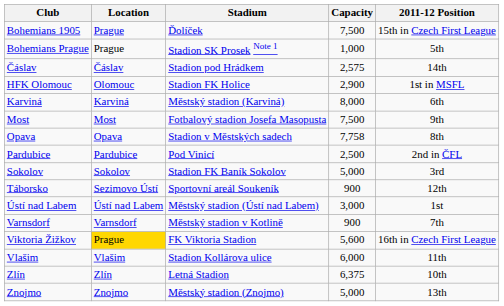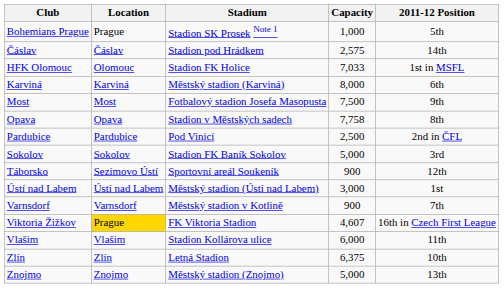 <table class="wikitable sortable">
 <tr>
 <th>Club</th>
 <th>Location</th>
 <th>Stadium</th>
 <th>Capacity</th>
 <th>2011-12 Position</th>
-</tr>
-<tr>
-<td><a href='#'>Bohemians 1905</a></td>
-<td><a href='#'>Prague</a></td>
-<td><a href='#'>Ďolíček</a></td>
-<td align="center">7,500</td>
-<td align="center">15th in <a href='#'>Czech First League</a></td>
 </tr>
 <tr>
 <td><a href='#'>Bohemians Prague</a></td>
 <td>Prague</td>
 <td><a href='#'>Stadion SK Prosek</a> <a href='#'><sup>Note 1</sup></a></td>
 <td align="center">1,000</td>
 <td align="center">5th</td>
 </tr>
 <tr>
 <td><a href='#'>Čáslav</a></td>
 <td><a href='#'>Čáslav</a></td>
 <td><a href='#'>Stadion pod Hrádkem</a></td>
 <td align="center">2,575</td>
 <td align="center">14th</td>
 </tr>
 <tr>
 <td><a href='#'>HFK Olomouc</a></td>
 <td><a href='#'>Olomouc</a></td>
 <td><a href='#'>Stadion FK Holice</a></td>
-<td align="center">2,900</td>
+<td align="center">7,033</td>
 <td align="center">1st in <a href='#'>MSFL</a></td>
 </tr>
 <tr>
 <td><a href='#'>Karviná</a></td>
 <td><a href='#'>Karviná</a></td>
 <td><a href='#'>Městský stadion (Karviná)</a></td>
 <td align="center">8,000</td>
 <td align="center">6th</td>
 </tr>
 <tr>
 <td><a href='#'>Most</a></td>
 <td><a href='#'>Most</a></td>
 <td><a href='#'>Fotbalový stadion Josefa Masopusta</a></td>
 <td align="center">7,500</td>
 <td align="center">9th</td>
 </tr>
 <tr>
 <td><a href='#'>Opava</a></td>
 <td><a href='#'>Opava</a></td>
 <td><a href='#'>Stadion v Městských sadech</a></td>
 <td align="center">7,758</td>
 <td align="center">8th</td>
 </tr>
 <tr>
 <td><a href='#'>Pardubice</a></td>
 <td><a href='#'>Pardubice</a></td>
 <td><a href='#'>Pod Vinicí</a></td>
 <td align="center">2,500</td>
 <td align="center">2nd in <a href='#'>ČFL</a></td>
 </tr>
 <tr>
 <td><a href='#'>Sokolov</a></td>
 <td><a href='#'>Sokolov</a></td>
 <td><a href='#'>Stadion FK Baník Sokolov</a></td>
 <td align="center">5,000</td>
 <td align="center">3rd</td>
 </tr>
 <tr>
 <td><a href='#'>Táborsko</a></td>
 <td><a href='#'>Sezimovo Ústí</a></td>
 <td><a href='#'>Sportovní areál Soukeník</a></td>
 <td align="center">900</td>
 <td align="center">12th</td>
 </tr>
 <tr>
 <td><a href='#'>Ústí nad Labem</a></td>
 <td><a href='#'>Ústí nad Labem</a></td>
 <td><a href='#'>Městský stadion (Ústí nad Labem)</a></td>
 <td align="center">3,000</td>
 <td align="center">1st</td>
 </tr>
 <tr>
 <td><a href='#'>Varnsdorf</a></td>
 <td><a href='#'>Varnsdorf</a></td>
 <td><a href='#'>Městský stadion v Kotlině</a></td>
 <td align="center">900</td>
 <td align="center">7th</td>
 </tr>
 <tr>
 <td><a href='#'>Viktoria Žižkov</a></td>
 <td style="background: gold;">Prague</td>
 <td><a href='#'>FK Viktoria Stadion</a></td>
-<td align="center">5,600</td>
+<td align="center">4,607</td>
 <td align="center">16th in <a href='#'>Czech First League</a></td>
 </tr>
 <tr>
 <td><a href='#'>Vlašim</a></td>
 <td><a href='#'>Vlašim</a></td>
 <td><a href='#'>Stadion Kollárova ulice</a></td>
 <td align="center">6,000</td>
 <td align="center">11th</td>
 </tr>
 <tr>
 <td><a href='#'>Zlín</a></td>
 <td><a href='#'>Zlín</a></td>
 <td><a href='#'>Letná Stadion</a></td>
 <td align="center">6,375</td>
 <td align="center">10th</td>
 </tr>
 <tr>
 <td><a href='#'>Znojmo</a></td>
 <td><a href='#'>Znojmo</a></td>
 <td><a href='#'>Městský stadion (Znojmo)</a></td>
 <td align="center">5,000</td>
 <td align="center">13th</td>
 </tr>
 </table>
